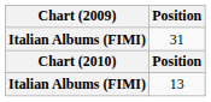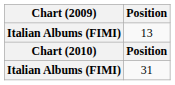 <table class="wikitable sortable plainrowheaders" style="text-align:center">
 <tr>
 <th scope="col">Chart (2009)</th>
 <th scope="col">Position</th>
 </tr>
 <tr>
 <th scope="row">Italian Albums (FIMI)</th>
-<td>31</td>
+<td>13</td>
 </tr>
 <tr>
 <th scope="col">Chart (2010)</th>
 <th scope="col">Position</th>
 </tr>
 <tr>
 <th scope="row">Italian Albums (FIMI)</th>
-<td>13</td>
+<td>31</td>
 </tr>
 </table>
